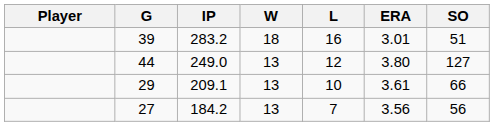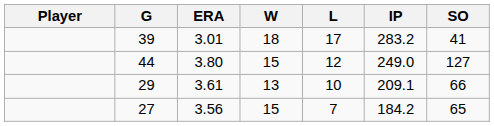 <table class="wikitable sortable">
 <tr>
 <th bgcolor="#DDDDFF" width="16%">Player</th>
 <th bgcolor="#DDDDFF" width="9%">G</th>
-<th bgcolor="#DDDDFF" width="9%">IP</th>
+<th bgcolor="#DDDDFF" width="9%">ERA</th>
 <th bgcolor="#DDDDFF" width="9%">W</th>
 <th bgcolor="#DDDDFF" width="9%">L</th>
-<th bgcolor="#DDDDFF" width="9%">ERA</th>
+<th bgcolor="#DDDDFF" width="9%">IP</th>
 <th bgcolor="#DDDDFF" width="9%">SO</th>
 </tr>
 <tr align="center">
 <td></td>
 <td>39</td>
+<td>3.01</td>
+<td>18</td>
+<td>17</td>
 <td>283.2</td>
-<td>18</td>
-<td>16</td>
-<td>3.01</td>
-<td>51</td>
+<td>41</td>
 </tr>
 <tr align="center">
 <td></td>
 <td>44</td>
+<td>3.80</td>
+<td>15</td>
+<td>12</td>
 <td>249.0</td>
-<td>13</td>
-<td>12</td>
-<td>3.80</td>
 <td>127</td>
 </tr>
 <tr align="center">
 <td></td>
 <td>29</td>
-<td>209.1</td>
+<td>3.61</td>
 <td>13</td>
 <td>10</td>
-<td>3.61</td>
+<td>209.1</td>
 <td>66</td>
 </tr>
 <tr align="center">
 <td></td>
 <td>27</td>
+<td>3.56</td>
+<td>15</td>
+<td>7</td>
 <td>184.2</td>
-<td>13</td>
-<td>7</td>
-<td>3.56</td>
-<td>56</td>
+<td>65</td>
 </tr>
 </table>
